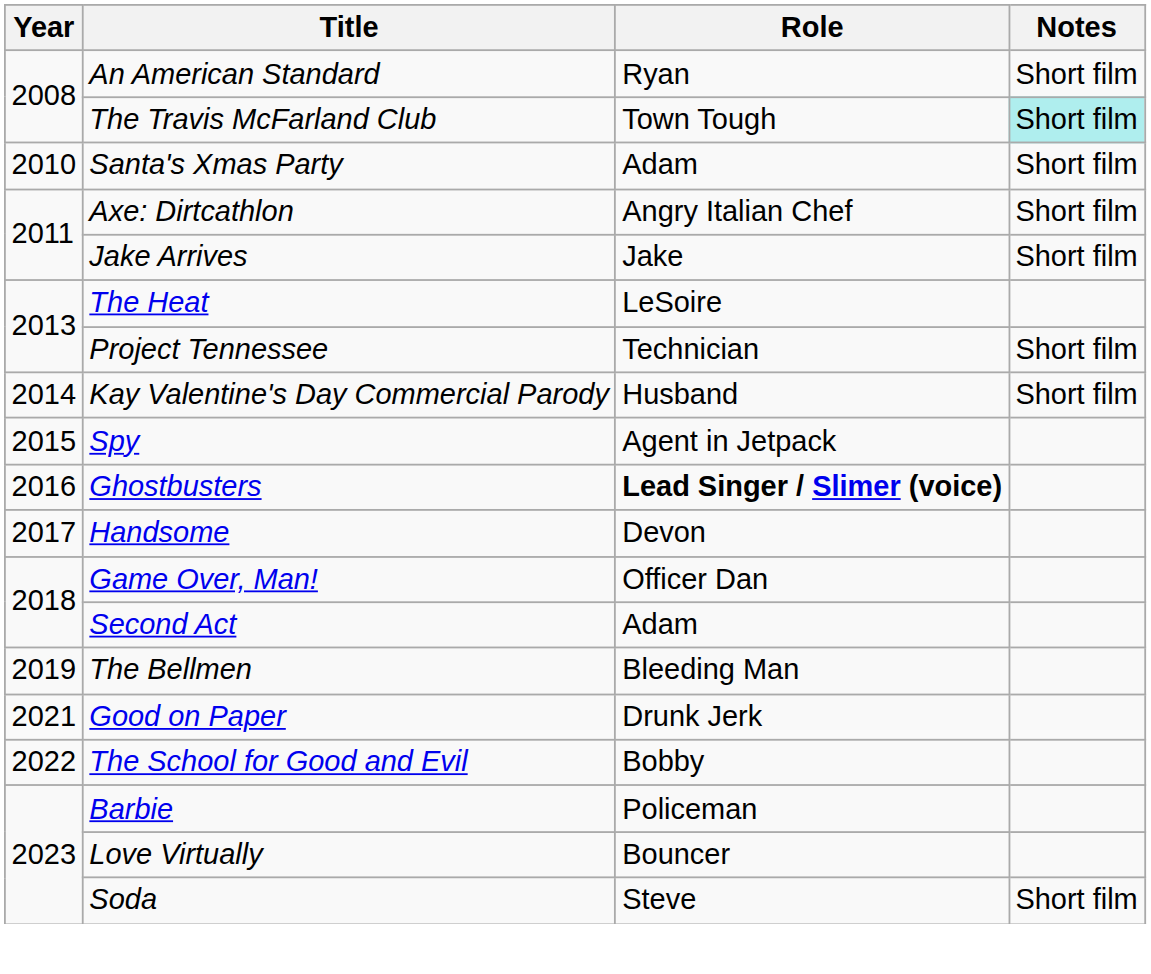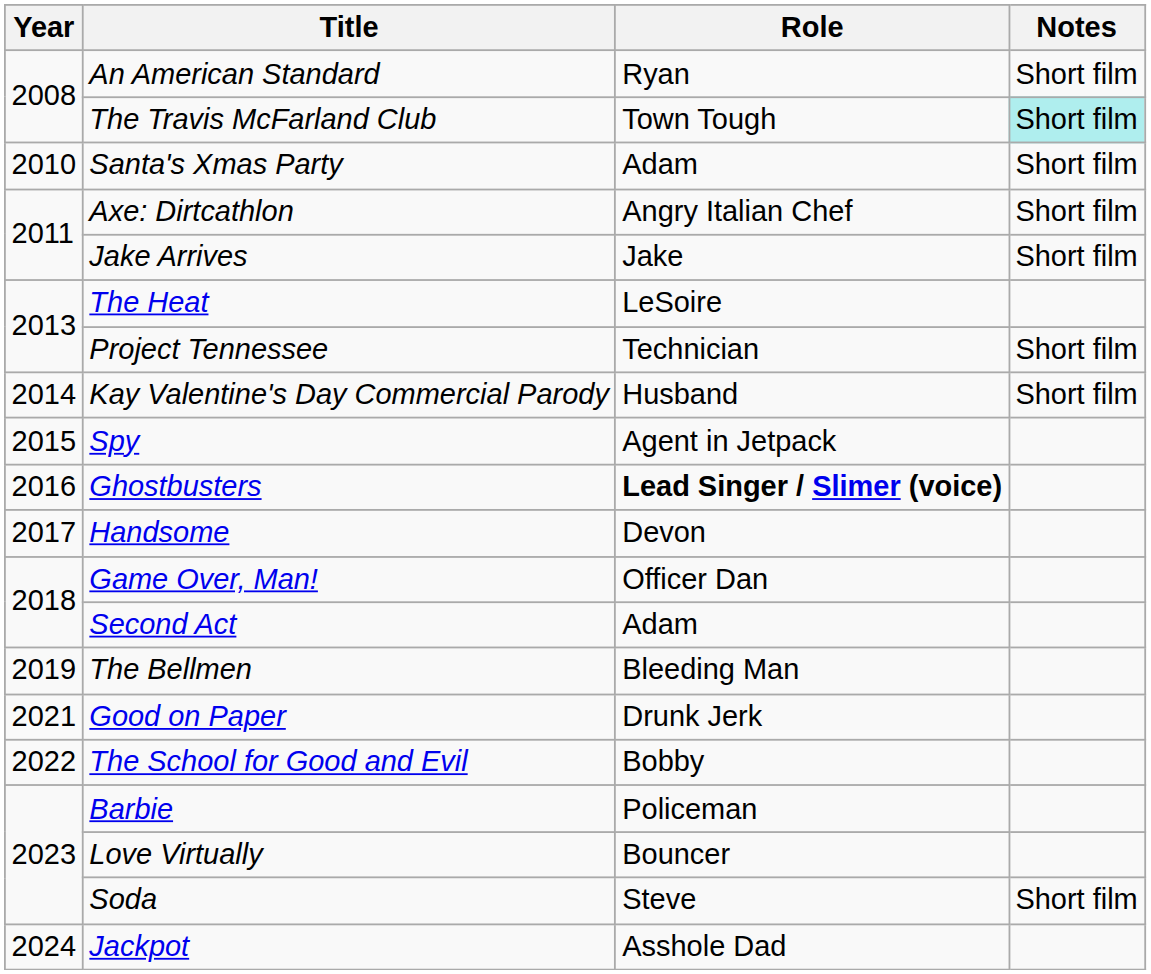 <table class="wikitable sortable">
 <tr>
 <th>Year</th>
 <th>Title</th>
 <th>Role</th>
 <th class="unsortable">Notes</th>
 </tr>
 <tr>
 <td rowspan="2">2008</td>
 <td><em>An American Standard</em></td>
 <td>Ryan</td>
 <td>Short film</td>
 </tr>
 <tr>
 <td><em>The Travis McFarland Club</em></td>
 <td>Town Tough</td>
 <td style="background: paleturquoise;">Short film</td>
 </tr>
 <tr>
 <td>2010</td>
 <td><em>Santa's Xmas Party</em></td>
 <td>Adam</td>
 <td>Short film</td>
 </tr>
 <tr>
 <td rowspan="2">2011</td>
 <td><em>Axe: Dirtcathlon</em></td>
 <td>Angry Italian Chef</td>
 <td>Short film</td>
 </tr>
 <tr>
 <td><em>Jake Arrives</em></td>
 <td>Jake</td>
 <td>Short film</td>
 </tr>
 <tr>
 <td rowspan="2">2013</td>
 <td><a href='#'><em>The Heat</em></a></td>
 <td>LeSoire</td>
 <td></td>
 </tr>
 <tr>
 <td><em>Project Tennessee</em></td>
 <td>Technician</td>
 <td>Short film</td>
 </tr>
 <tr>
 <td>2014</td>
 <td><em>Kay Valentine's Day Commercial Parody</em></td>
 <td>Husband</td>
 <td>Short film</td>
 </tr>
 <tr>
 <td>2015</td>
 <td><a href='#'><em>Spy</em></a></td>
 <td>Agent in Jetpack</td>
 <td></td>
 </tr>
 <tr>
 <td>2016</td>
 <td><a href='#'><em>Ghostbusters</em></a></td>
 <td><strong>Lead Singer / <a href='#'>Slimer</a> (voice)</strong></td>
 <td></td>
 </tr>
 <tr>
 <td>2017</td>
 <td><a href='#'><em>Handsome</em></a></td>
 <td>Devon</td>
 <td></td>
 </tr>
 <tr>
 <td rowspan="2">2018</td>
 <td><em><a href='#'>Game Over, Man!</a></em></td>
 <td>Officer Dan</td>
 <td></td>
 </tr>
 <tr>
 <td><a href='#'><em>Second Act</em></a></td>
 <td>Adam</td>
 <td></td>
 </tr>
 <tr>
 <td>2019</td>
 <td><em>The Bellmen</em></td>
 <td>Bleeding Man</td>
 <td></td>
 </tr>
 <tr>
 <td>2021</td>
 <td><em><a href='#'>Good on Paper</a></em></td>
 <td>Drunk Jerk</td>
 <td></td>
 </tr>
 <tr>
 <td>2022</td>
 <td><em><a href='#'>The School for Good and Evil</a></em></td>
 <td>Bobby</td>
 <td></td>
 </tr>
 <tr>
 <td rowspan="3">2023</td>
 <td><em><a href='#'>Barbie</a></em></td>
 <td>Policeman</td>
 <td></td>
 </tr>
 <tr>
 <td><em>Love Virtually</em></td>
 <td>Bouncer</td>
 <td></td>
 </tr>
 <tr>
 <td><em>Soda</em></td>
 <td>Steve</td>
 <td>Short film</td>
 </tr>
+<tr>
+<td>2024</td>
+<td><em><a href='#'>Jackpot</a></em></td>
+<td>Asshole Dad</td>
+<td></td>
+</tr>
 </table>
